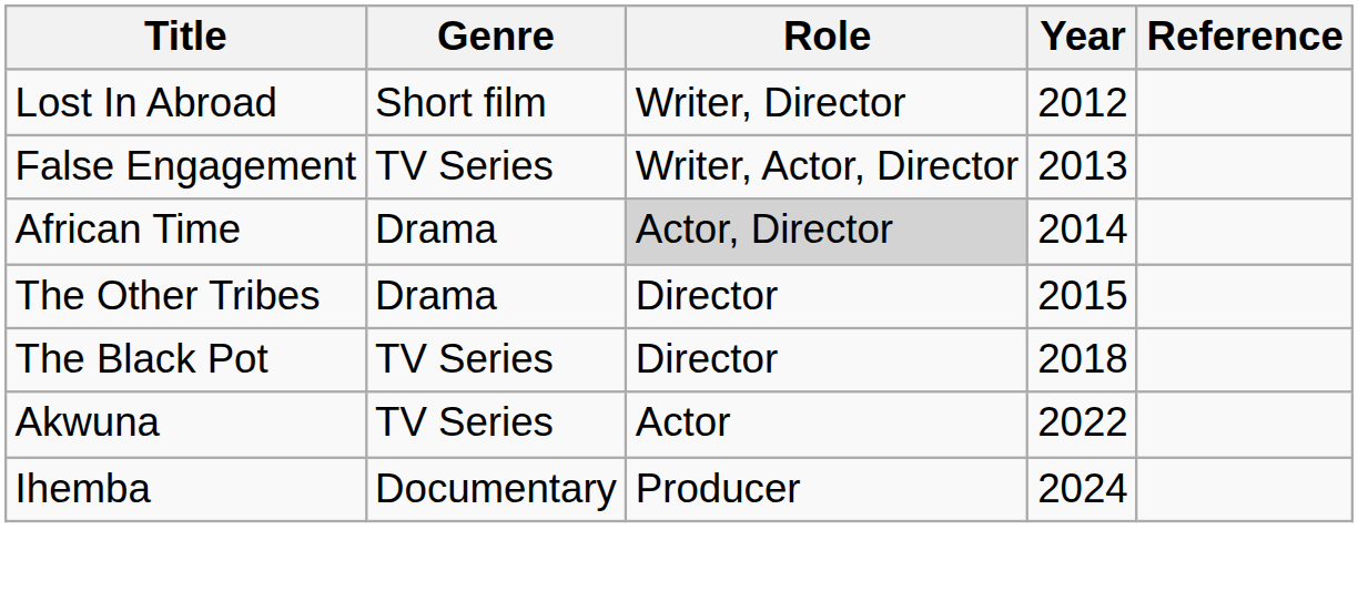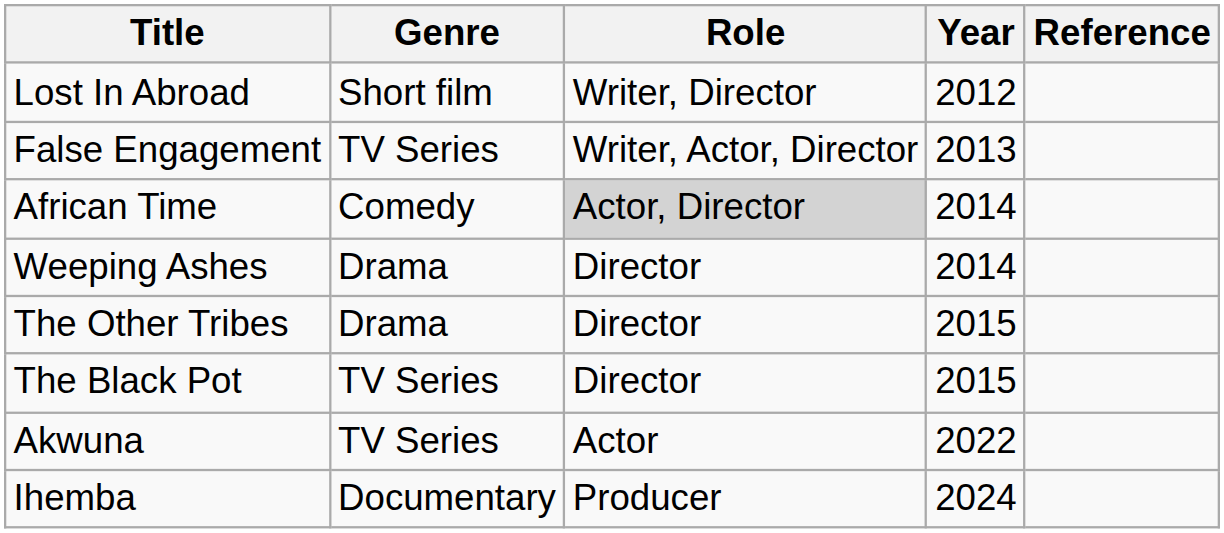 <table class="wikitable">
 <tr>
 <th>Title</th>
 <th>Genre</th>
 <th>Role</th>
 <th>Year</th>
 <th>Reference</th>
 </tr>
 <tr>
 <td>Lost In Abroad</td>
 <td>Short film</td>
 <td>Writer, Director</td>
 <td>2012</td>
 <td></td>
 </tr>
 <tr>
 <td>False Engagement</td>
 <td>TV Series</td>
 <td>Writer, Actor, Director</td>
 <td>2013</td>
 <td></td>
 </tr>
 <tr>
 <td>African Time</td>
+<td>Comedy</td>
+<td style="background: lightgrey;">Actor, Director</td>
+<td>2014</td>
+<td></td>
+</tr>
+<tr>
+<td>Weeping Ashes</td>
 <td>Drama</td>
-<td style="background: lightgrey;">Actor, Director</td>
+<td>Director</td>
 <td>2014</td>
 <td></td>
 </tr>
 <tr>
 <td>The Other Tribes</td>
 <td>Drama</td>
 <td>Director</td>
 <td>2015</td>
 <td></td>
 </tr>
 <tr>
 <td>The Black Pot</td>
 <td>TV Series</td>
 <td>Director</td>
-<td>2018</td>
+<td>2015</td>
 <td></td>
 </tr>
 <tr>
 <td>Akwuna</td>
 <td>TV Series</td>
 <td>Actor</td>
 <td>2022</td>
 <td></td>
 </tr>
 <tr>
 <td>Ihemba</td>
 <td>Documentary</td>
 <td>Producer</td>
 <td>2024</td>
 <td></td>
 </tr>
 </table>
